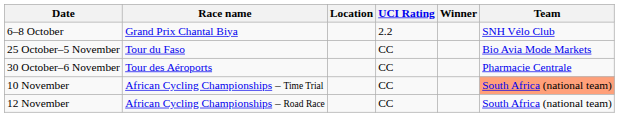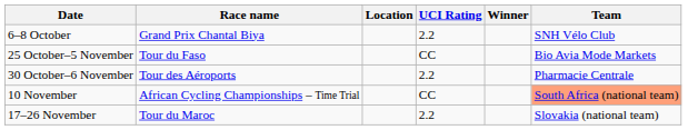 <table class="wikitable sortable">
 <tr>
 <th>Date</th>
 <th>Race name</th>
 <th>Location</th>
 <th><a href='#'>UCI Rating</a></th>
 <th>Winner</th>
 <th>Team</th>
 </tr>
 <tr>
 <td>6–8 October</td>
 <td><a href='#'>Grand Prix Chantal Biya</a></td>
 <td></td>
 <td>2.2</td>
 <td></td>
 <td><a href='#'>SNH Vélo Club</a></td>
 </tr>
 <tr>
 <td>25 October–5 November</td>
 <td><a href='#'>Tour du Faso</a></td>
 <td></td>
 <td>CC</td>
 <td></td>
 <td><a href='#'>Bio Avia Mode Markets</a></td>
 </tr>
 <tr>
 <td>30 October–6 November</td>
 <td><a href='#'>Tour des Aéroports</a></td>
 <td></td>
-<td>CC</td>
+<td>2.2</td>
 <td></td>
 <td><a href='#'>Pharmacie Centrale</a></td>
 </tr>
 <tr>
 <td>10 November</td>
 <td><a href='#'>African Cycling Championships</a> – <small>Time Trial</small></td>
 <td></td>
 <td>CC</td>
 <td></td>
 <td style="background: lightsalmon;"><a href='#'>South Africa</a> (national team)</td>
 </tr>
 <tr>
-<td>12 November</td>
-<td><a href='#'>African Cycling Championships</a> – <small>Road Race</small></td>
+<td>17–26 November</td>
+<td><a href='#'>Tour du Maroc</a></td>
 <td></td>
-<td>CC</td>
+<td>2.2</td>
 <td></td>
-<td><a href='#'>South Africa</a> (national team)</td>
+<td><a href='#'>Slovakia</a> (national team)</td>
 </tr>
 </table>
